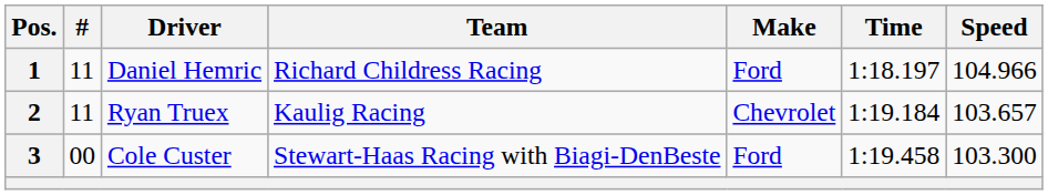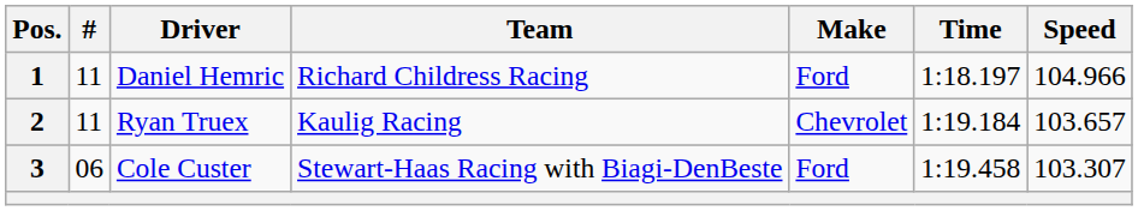 <table class="wikitable" style="font-size:95%">
 <tr>
 <th>Pos.</th>
 <th>#</th>
 <th>Driver</th>
 <th>Team</th>
 <th>Make</th>
 <th>Time</th>
 <th>Speed</th>
 </tr>
 <tr>
 <th>1</th>
 <td>11</td>
 <td><a href='#'>Daniel Hemric</a></td>
 <td><a href='#'>Richard Childress Racing</a></td>
 <td><a href='#'>Ford</a></td>
 <td>1:18.197</td>
 <td>104.966</td>
 </tr>
 <tr>
 <th>2</th>
 <td>11</td>
 <td><a href='#'>Ryan Truex</a></td>
 <td><a href='#'>Kaulig Racing</a></td>
 <td><a href='#'>Chevrolet</a></td>
 <td>1:19.184</td>
 <td>103.657</td>
 </tr>
 <tr>
 <th>3</th>
-<td>00</td>
+<td>06</td>
 <td><a href='#'>Cole Custer</a></td>
 <td><a href='#'>Stewart-Haas Racing</a> with <a href='#'>Biagi-DenBeste</a></td>
 <td><a href='#'>Ford</a></td>
 <td>1:19.458</td>
-<td>103.300</td>
+<td>103.307</td>
 </tr>
 <tr>
 <th colspan="7"></th>
 </tr>
 </table>
